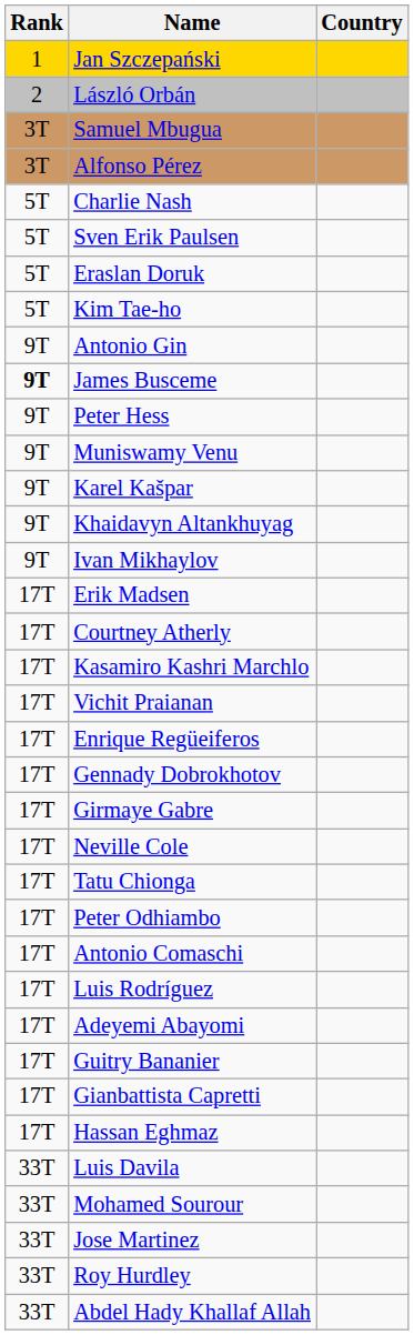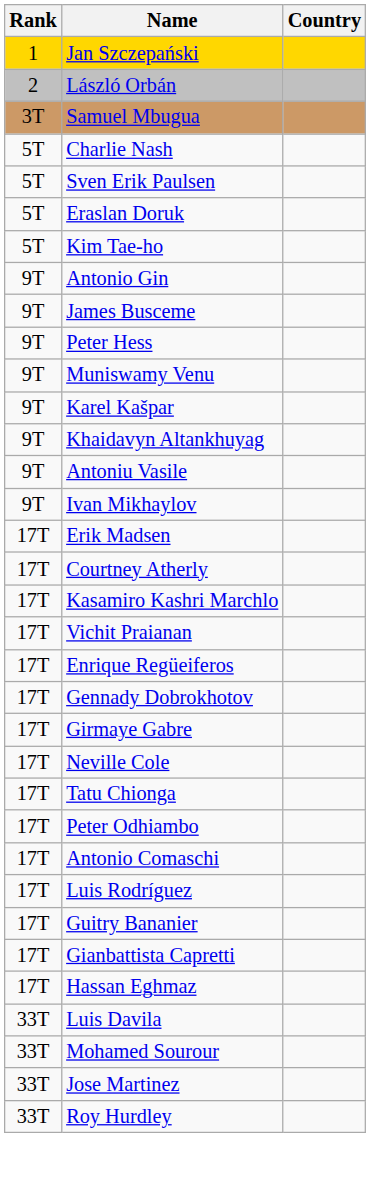 <table class="wikitable sortable" style="text-align:center">
 <tr>
 <th>Rank</th>
 <th>Name</th>
 <th>Country</th>
 </tr>
 <tr bgcolor=gold>
 <td>1</td>
 <td align="left"><a href='#'>Jan Szczepański</a></td>
 <td align="left"></td>
 </tr>
 <tr bgcolor=silver>
 <td>2</td>
 <td align="left"><a href='#'>László Orbán</a></td>
 <td align="left"></td>
 </tr>
 <tr bgcolor=#CC9966>
 <td>3T</td>
 <td align="left"><a href='#'>Samuel Mbugua</a></td>
-<td align="left"></td>
-</tr>
-<tr bgcolor=#CC9966>
-<td>3T</td>
-<td align="left"><a href='#'>Alfonso Pérez</a></td>
 <td align="left"></td>
 </tr>
 <tr>
 <td>5T</td>
 <td align="left"><a href='#'>Charlie Nash</a></td>
 <td align="left"></td>
 </tr>
 <tr>
 <td>5T</td>
 <td align="left"><a href='#'>Sven Erik Paulsen</a></td>
 <td align="left"></td>
 </tr>
 <tr>
 <td>5T</td>
 <td align="left"><a href='#'>Eraslan Doruk</a></td>
 <td align="left"></td>
 </tr>
 <tr>
 <td>5T</td>
 <td align="left"><a href='#'>Kim Tae-ho</a></td>
 <td align="left"></td>
 </tr>
 <tr>
 <td>9T</td>
 <td align="left"><a href='#'>Antonio Gin</a></td>
 <td align="left"></td>
 </tr>
 <tr>
-<td><strong>9T</strong></td>
+<td>9T</td>
 <td align="left"><a href='#'>James Busceme</a></td>
 <td align="left"></td>
 </tr>
 <tr>
 <td>9T</td>
 <td align="left"><a href='#'>Peter Hess</a></td>
 <td align="left"></td>
 </tr>
 <tr>
 <td>9T</td>
 <td align="left"><a href='#'>Muniswamy Venu</a></td>
 <td align="left"></td>
 </tr>
 <tr>
 <td>9T</td>
 <td align="left"><a href='#'>Karel Kašpar</a></td>
 <td align="left"></td>
 </tr>
 <tr>
 <td>9T</td>
 <td align="left"><a href='#'>Khaidavyn Altankhuyag</a></td>
+<td align="left"></td>
+</tr>
+<tr>
+<td>9T</td>
+<td align="left"><a href='#'>Antoniu Vasile</a></td>
 <td align="left"></td>
 </tr>
 <tr>
 <td>9T</td>
 <td align="left"><a href='#'>Ivan Mikhaylov</a></td>
 <td align="left"></td>
 </tr>
 <tr>
 <td>17T</td>
 <td align="left"><a href='#'>Erik Madsen</a></td>
 <td align="left"></td>
 </tr>
 <tr>
 <td>17T</td>
 <td align="left"><a href='#'>Courtney Atherly</a></td>
 <td align="left"></td>
 </tr>
 <tr>
 <td>17T</td>
 <td align="left"><a href='#'>Kasamiro Kashri Marchlo</a></td>
 <td align="left"></td>
 </tr>
 <tr>
 <td>17T</td>
 <td align="left"><a href='#'>Vichit Praianan</a></td>
 <td align="left"></td>
 </tr>
 <tr>
 <td>17T</td>
 <td align="left"><a href='#'>Enrique Regüeiferos</a></td>
 <td align="left"></td>
 </tr>
 <tr>
 <td>17T</td>
 <td align="left"><a href='#'>Gennady Dobrokhotov</a></td>
 <td align="left"></td>
 </tr>
 <tr>
 <td>17T</td>
 <td align="left"><a href='#'>Girmaye Gabre</a></td>
 <td align="left"></td>
 </tr>
 <tr>
 <td>17T</td>
 <td align="left"><a href='#'>Neville Cole</a></td>
 <td align="left"></td>
 </tr>
 <tr>
 <td>17T</td>
 <td align="left"><a href='#'>Tatu Chionga</a></td>
 <td align="left"></td>
 </tr>
 <tr>
 <td>17T</td>
 <td align="left"><a href='#'>Peter Odhiambo</a></td>
 <td align="left"></td>
 </tr>
 <tr>
 <td>17T</td>
 <td align="left"><a href='#'>Antonio Comaschi</a></td>
 <td align="left"></td>
 </tr>
 <tr>
 <td>17T</td>
 <td align="left"><a href='#'>Luis Rodríguez</a></td>
 <td align="left"></td>
 </tr>
 <tr>
 <td>17T</td>
-<td align="left"><a href='#'>Adeyemi Abayomi</a></td>
-<td align="left"></td>
-</tr>
-<tr>
-<td>17T</td>
 <td align="left"><a href='#'>Guitry Bananier</a></td>
 <td align="left"></td>
 </tr>
 <tr>
 <td>17T</td>
 <td align="left"><a href='#'>Gianbattista Capretti</a></td>
 <td align="left"></td>
 </tr>
 <tr>
 <td>17T</td>
 <td align="left"><a href='#'>Hassan Eghmaz</a></td>
 <td align="left"></td>
 </tr>
 <tr>
 <td>33T</td>
 <td align="left"><a href='#'>Luis Davila</a></td>
 <td align="left"></td>
 </tr>
 <tr>
 <td>33T</td>
 <td align="left"><a href='#'>Mohamed Sourour</a></td>
 <td align="left"></td>
 </tr>
 <tr>
 <td>33T</td>
 <td align="left"><a href='#'>Jose Martinez</a></td>
 <td align="left"></td>
 </tr>
 <tr>
 <td>33T</td>
 <td align="left"><a href='#'>Roy Hurdley</a></td>
 <td align="left"></td>
 </tr>
-<tr>
-<td>33T</td>
-<td align="left"><a href='#'>Abdel Hady Khallaf Allah</a></td>
-<td align="left"></td>
-</tr>
 </table>
